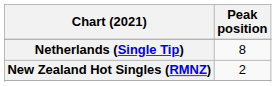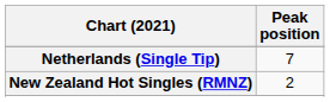 <table class="wikitable sortable plainrowheaders" style="text-align:center">
 <tr>
 <th scope="col">Chart (2021)</th>
 <th scope="col">Peak<br>position</th>
 </tr>
 <tr>
 </tr>
 <tr>
 </tr>
 <tr>
 </tr>
 <tr>
 <th scope="row">Netherlands (<a href='#'>Single Tip</a>)</th>
-<td>8</td>
+<td>7</td>
 </tr>
 <tr>
 <th scope="row">New Zealand Hot Singles (<a href='#'>RMNZ</a>)</th>
 <td>2</td>
 </tr>
 <tr>
 </tr>
 <tr>
 </tr>
 <tr>
 </tr>
 <tr>
 </tr>
 <tr>
 </tr>
 <tr>
 </tr>
 </table>
